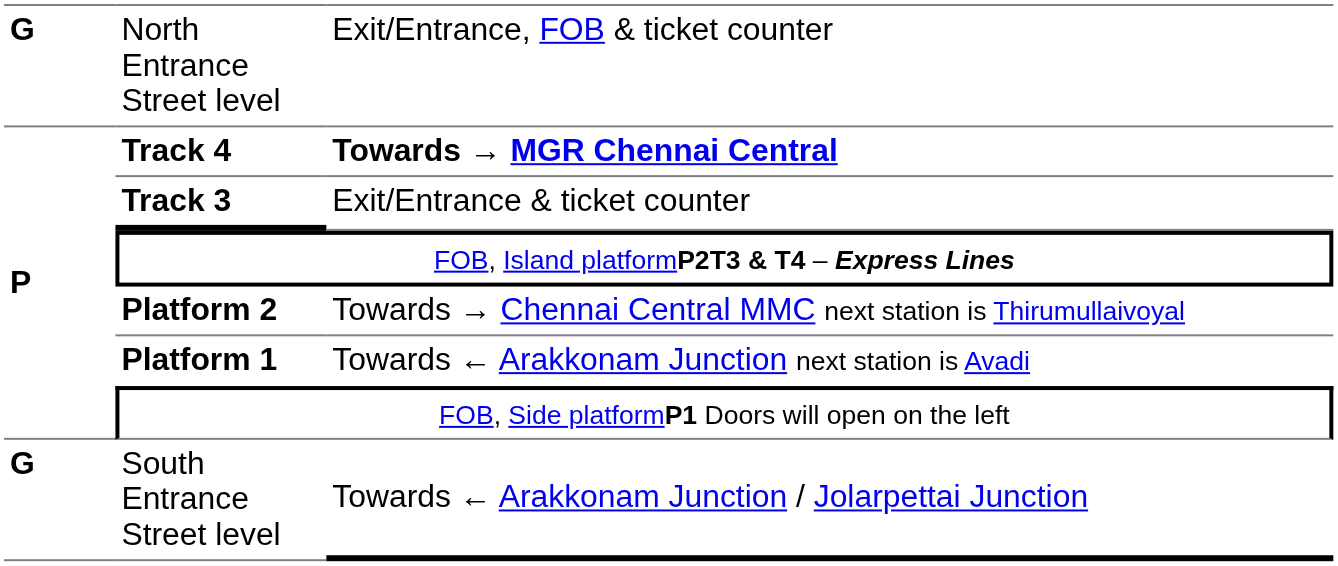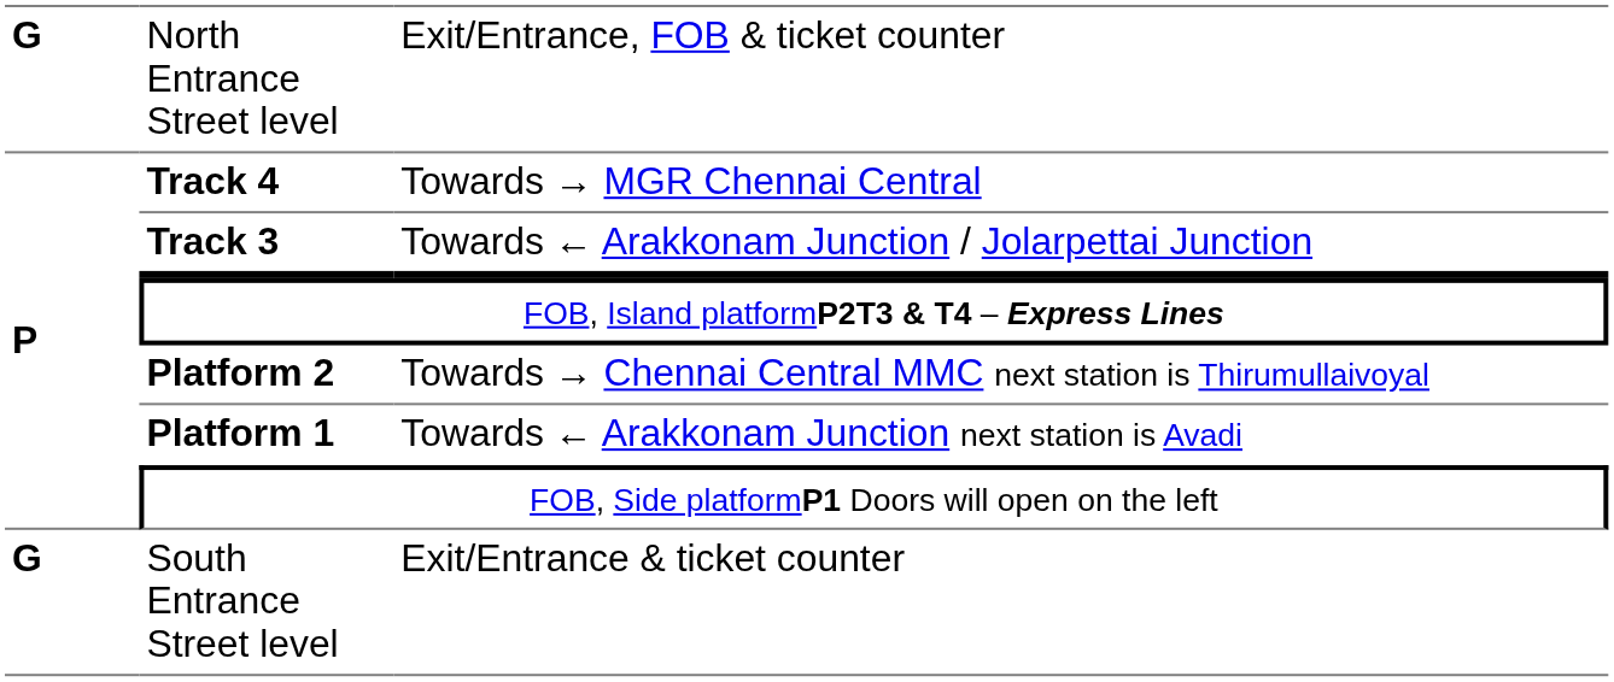 <table cellpadding="3" cellspacing="0" border="0">
 <tr>
 <td valign="top" width="50" style="border-top:solid 1px gray;border-bottom:solid 1px gray;"><strong>G</strong></td>
 <td valign="top" width="100" style="border-top:solid 1px gray;border-bottom:solid 1px gray;">North Entrance Street level</td>
 <td valign="top" width="390" style="border-top:solid 1px gray;border-bottom:solid 1px gray;">Exit/Entrance, <a href='#'>FOB</a> & ticket counter</td>
 </tr>
 <tr>
 <td rowspan="6" style="border-bottom:solid 1px gray;" width="50" valign="center"><strong>P</strong></td>
 <td width="100" style="border-bottom:solid 1px gray;"><span><strong>Track 4</strong></span></td>
-<td width="500" style="border-bottom:solid 1px gray;"><strong>Towards → <a href='#'>MGR Chennai Central</a></strong></td>
+<td width="500" style="border-bottom:solid 1px gray;">Towards → <a href='#'>MGR Chennai Central</a></td>
 </tr>
 <tr>
 <td width="100" style="border-bottom:solid 3px black;"><span><strong>Track 3</strong></span></td>
-<td style="border-bottom:solid 1px gray;" width="50" valign="top">Exit/Entrance & ticket counter</td>
+<td width="500" style="border-bottom:solid 3px black;">Towards ← <a href='#'>Arakkonam Junction</a> / <a href='#'>Jolarpettai Junction</a></td>
 </tr>
 <tr>
 <td colspan="2" style="border-top:solid 2px black;border-right:solid 2px black;border-left:solid 2px black;border-bottom:solid 2px black;text-align:center;"><a href='#'><small>FOB</small></a><small>, <a href='#'>Island platform</a><strong>P2</strong><strong>T3 & T4</strong> – <strong><em>Express Lines</em></strong></small></td>
 </tr>
 <tr>
 <td width="100" style="border-bottom:solid 1px gray;"><span><strong>Platform 2</strong></span></td>
 <td style="border-bottom:solid 1px gray;" width="500">Towards → <a href='#'>Chennai Central MMC</a> <small>next station is <a href='#'>Thirumullaivoyal</a></small></td>
 </tr>
 <tr>
 <td width="100" style="border-bottom:solid 1px white;"><span><strong>Platform 1</strong></span></td>
 <td style="border-bottom:solid 1px white;" width="500">Towards ← <a href='#'>Arakkonam Junction</a> <small>next station is <a href='#'>Avadi</a></small></td>
 </tr>
 <tr>
 <td colspan="2" width="100" style="border-top:solid 2px black;border-right:solid 2px black;border-left:solid 2px black;border-bottom:solid 1px gray;" align="center"><a href='#'><small>FOB</small></a><small>, <a href='#'>Side platform</a><strong>P1</strong> Doors will open on the left</small></td>
 </tr>
 <tr>
 <td style="border-bottom:solid 1px gray;" width="50" valign="top"><strong>G</strong></td>
 <td style="border-bottom:solid 1px gray;" width="50" valign="top">South Entrance Street level</td>
-<td width="500" style="border-bottom:solid 3px black;">Towards ← <a href='#'>Arakkonam Junction</a> / <a href='#'>Jolarpettai Junction</a></td>
+<td style="border-bottom:solid 1px gray;" width="50" valign="top">Exit/Entrance & ticket counter</td>
 </tr>
 <tr>
 </tr>
 </table>
